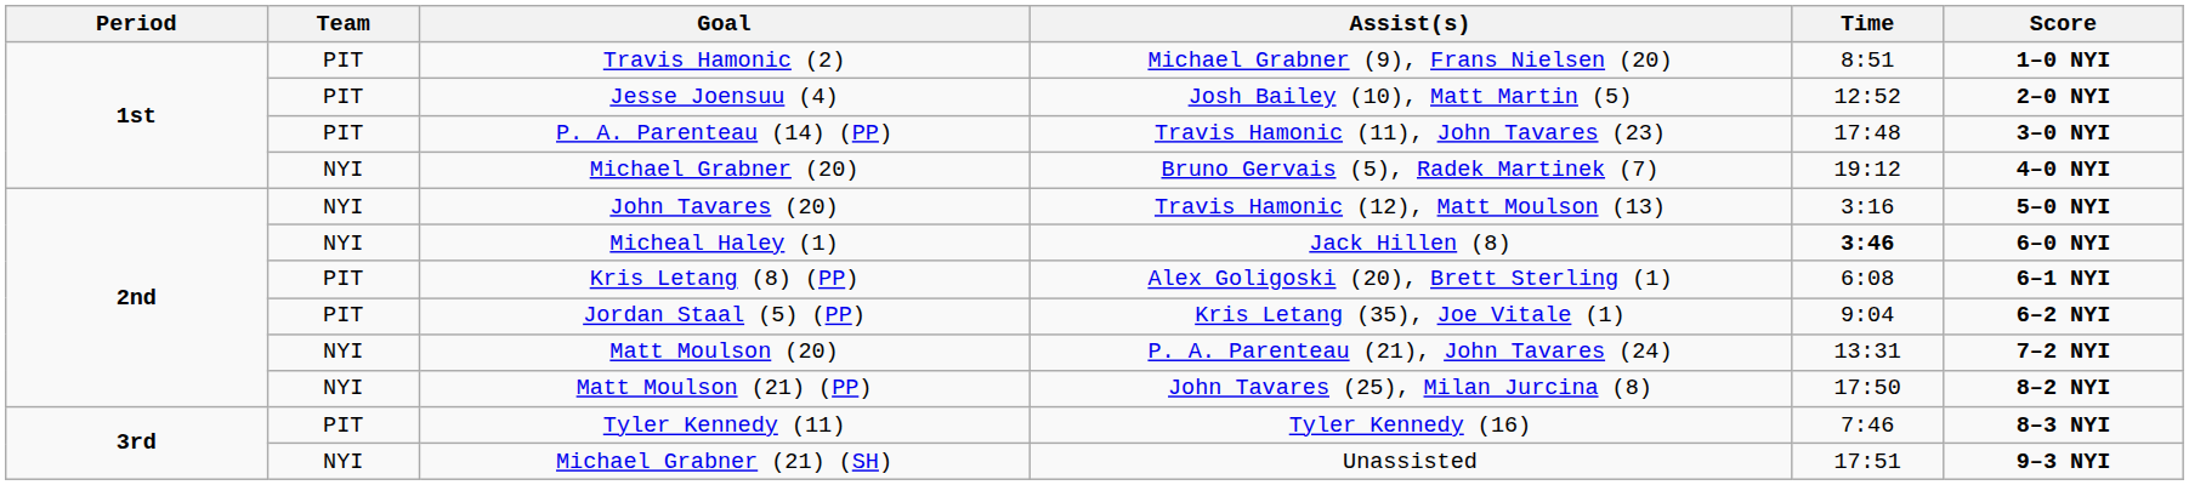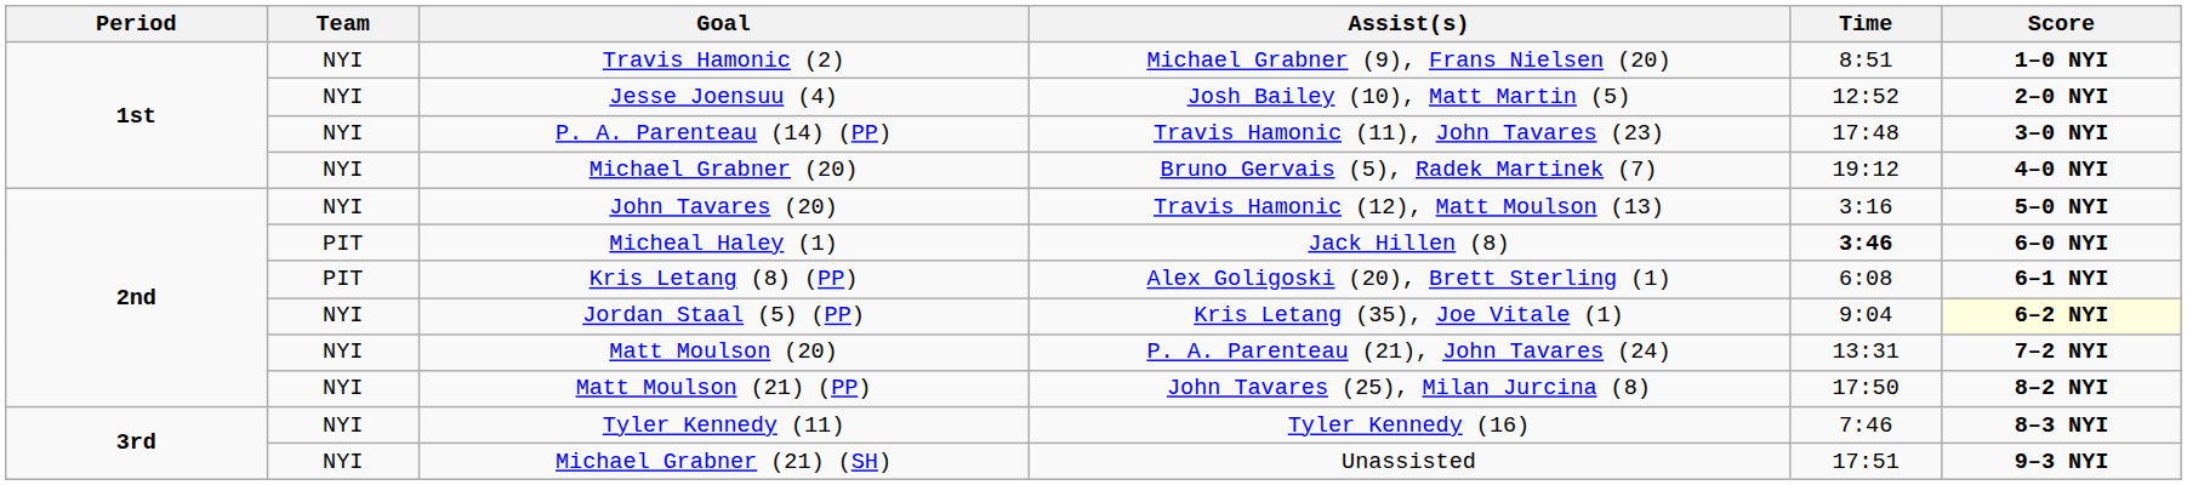 <table class="wikitable" style="width:100%;text-align: center;">
 <tr>
 <th style="width:12%;">Period</th>
 <th style="width:7%;">Team</th>
 <th style="width:28%;">Goal</th>
 <th style="width:35%;">Assist(s)</th>
 <th style="width:7%;">Time</th>
 <th style="width:11%;">Score</th>
 </tr>
 <tr>
 <td rowspan="4"><strong>1st</strong></td>
-<td>PIT</td>
+<td>NYI</td>
 <td><a href='#'>Travis Hamonic</a> (2)</td>
 <td><a href='#'>Michael Grabner</a> (9), <a href='#'>Frans Nielsen</a> (20)</td>
 <td>8:51</td>
 <td><strong>1–0 NYI</strong></td>
 </tr>
 <tr>
-<td>PIT</td>
+<td>NYI</td>
 <td><a href='#'>Jesse Joensuu</a> (4)</td>
 <td><a href='#'>Josh Bailey</a> (10), <a href='#'>Matt Martin</a> (5)</td>
 <td>12:52</td>
 <td><strong>2–0 NYI</strong></td>
 </tr>
 <tr>
-<td>PIT</td>
+<td>NYI</td>
 <td><a href='#'>P. A. Parenteau</a> (14) (<a href='#'>PP</a>)</td>
 <td><a href='#'>Travis Hamonic</a> (11),  <a href='#'>John Tavares</a> (23)</td>
 <td>17:48</td>
 <td><strong>3–0 NYI</strong></td>
 </tr>
 <tr>
 <td>NYI</td>
 <td><a href='#'>Michael Grabner</a> (20)</td>
 <td><a href='#'>Bruno Gervais</a> (5), <a href='#'>Radek Martinek</a> (7)</td>
 <td>19:12</td>
 <td><strong>4–0 NYI</strong></td>
 </tr>
 <tr>
 <td rowspan="6"><strong>2nd</strong></td>
 <td>NYI</td>
 <td><a href='#'>John Tavares</a> (20)</td>
 <td><a href='#'>Travis Hamonic</a> (12), <a href='#'>Matt Moulson</a> (13)</td>
 <td>3:16</td>
 <td><strong>5–0 NYI</strong></td>
 </tr>
 <tr>
-<td>NYI</td>
+<td>PIT</td>
 <td><a href='#'>Micheal Haley</a> (1)</td>
 <td><a href='#'>Jack Hillen</a> (8)</td>
 <td><strong>3:46</strong></td>
 <td><strong>6–0 NYI</strong></td>
 </tr>
 <tr>
 <td>PIT</td>
 <td><a href='#'>Kris Letang</a> (8) (<a href='#'>PP</a>)</td>
 <td><a href='#'>Alex Goligoski</a> (20), <a href='#'>Brett Sterling</a> (1)</td>
 <td>6:08</td>
 <td><strong>6–1 NYI</strong></td>
 </tr>
 <tr>
-<td>PIT</td>
+<td>NYI</td>
 <td><a href='#'>Jordan Staal</a> (5) (<a href='#'>PP</a>)</td>
 <td><a href='#'>Kris Letang</a> (35), <a href='#'>Joe Vitale</a> (1)</td>
 <td>9:04</td>
-<td><strong>6–2 NYI</strong></td>
+<td style="background: lightyellow;"><strong>6–2 NYI</strong></td>
 </tr>
 <tr>
 <td>NYI</td>
 <td><a href='#'>Matt Moulson</a> (20)</td>
 <td><a href='#'>P. A. Parenteau</a> (21),  <a href='#'>John Tavares</a> (24)</td>
 <td>13:31</td>
 <td><strong>7–2 NYI</strong></td>
 </tr>
 <tr>
 <td>NYI</td>
 <td><a href='#'>Matt Moulson</a> (21) (<a href='#'>PP</a>)</td>
 <td><a href='#'>John Tavares</a> (25), <a href='#'>Milan Jurcina</a> (8)</td>
 <td>17:50</td>
 <td><strong>8–2 NYI</strong></td>
 </tr>
 <tr>
 <td rowspan="2"><strong>3rd</strong></td>
-<td>PIT</td>
+<td>NYI</td>
 <td><a href='#'>Tyler Kennedy</a> (11)</td>
 <td><a href='#'>Tyler Kennedy</a> (16)</td>
 <td>7:46</td>
 <td><strong>8–3 NYI</strong></td>
 </tr>
 <tr>
 <td>NYI</td>
 <td><a href='#'>Michael Grabner</a> (21) (<a href='#'>SH</a>)</td>
 <td>Unassisted</td>
 <td>17:51</td>
 <td><strong>9–3 NYI</strong></td>
 </tr>
 </table>
